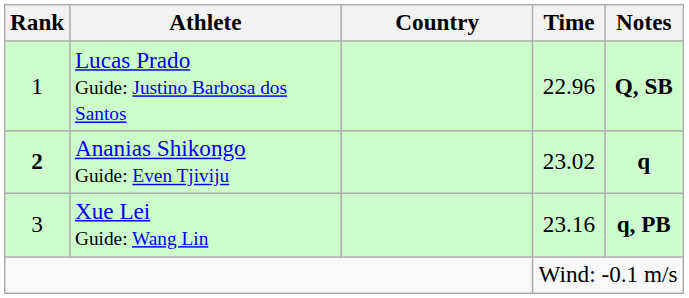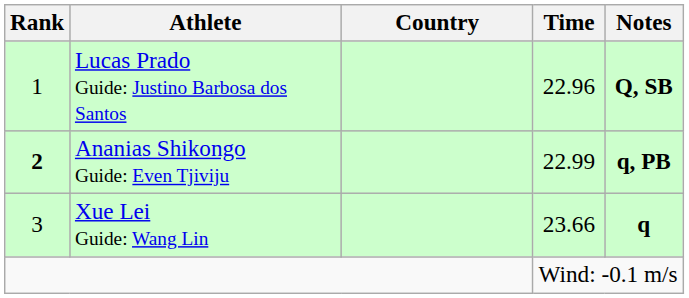 <table class="wikitable sortable" style="text-align:center">
 <tr>
 <th>Rank</th>
 <th style="width:180px">Athlete</th>
 <th style="width:125px">Country</th>
 <th>Time</th>
 <th>Notes</th>
 </tr>
 <tr style="background:#cfc;">
 <td>1</td>
 <td style="text-align:left;"><a href='#'>Lucas Prado</a><br><small>Guide: <a href='#'>Justino Barbosa dos Santos</a></small></td>
 <td style="text-align:left;"></td>
 <td>22.96</td>
 <td><strong>Q, SB</strong></td>
 </tr>
 <tr style="background:#cfc;">
 <td><strong>2</strong></td>
 <td style="text-align:left;"><a href='#'>Ananias Shikongo</a><br><small>Guide: <a href='#'>Even Tjiviju</a></small></td>
 <td style="text-align:left;"></td>
-<td>23.02</td>
-<td><strong>q</strong></td>
+<td>22.99</td>
+<td><strong>q, PB</strong></td>
 </tr>
 <tr style="background:#cfc;">
 <td>3</td>
 <td style="text-align:left;"><a href='#'>Xue Lei</a><br><small>Guide: <a href='#'>Wang Lin</a></small></td>
 <td style="text-align:left;"></td>
-<td>23.16</td>
-<td><strong>q, PB</strong></td>
+<td>23.66</td>
+<td><strong>q</strong></td>
 </tr>
 <tr class="sortbottom">
 <td colspan="3"></td>
 <td colspan="2">Wind: -0.1 m/s</td>
 </tr>
 </table>
